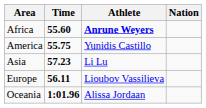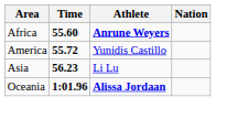 <table class="wikitable">
 <tr>
 <th>Area</th>
 <th>Time</th>
 <th>Athlete</th>
 <th>Nation</th>
 </tr>
 <tr>
 <td>Africa</td>
 <td><strong>55.60</strong> </td>
 <td><strong><a href='#'>Anrune Weyers</a></strong></td>
 <td></td>
 </tr>
 <tr>
 <td>America</td>
-<td><strong>55.75</strong> </td>
+<td><strong>55.72</strong> </td>
 <td><a href='#'>Yunidis Castillo</a></td>
 <td></td>
 </tr>
 <tr>
 <td>Asia</td>
-<td><strong>57.23</strong></td>
+<td><strong>56.23</strong></td>
 <td><a href='#'>Li Lu</a></td>
-<td></td>
-</tr>
-<tr>
-<td>Europe</td>
-<td><strong>56.11</strong></td>
-<td><a href='#'>Lioubov Vassilieva</a></td>
 <td></td>
 </tr>
 <tr>
 <td>Oceania</td>
 <td><strong>1:01.96</strong></td>
-<td><a href='#'>Alissa Jordaan</a></td>
+<td><strong><a href='#'>Alissa Jordaan</a></strong></td>
 <td></td>
 </tr>
 </table>
